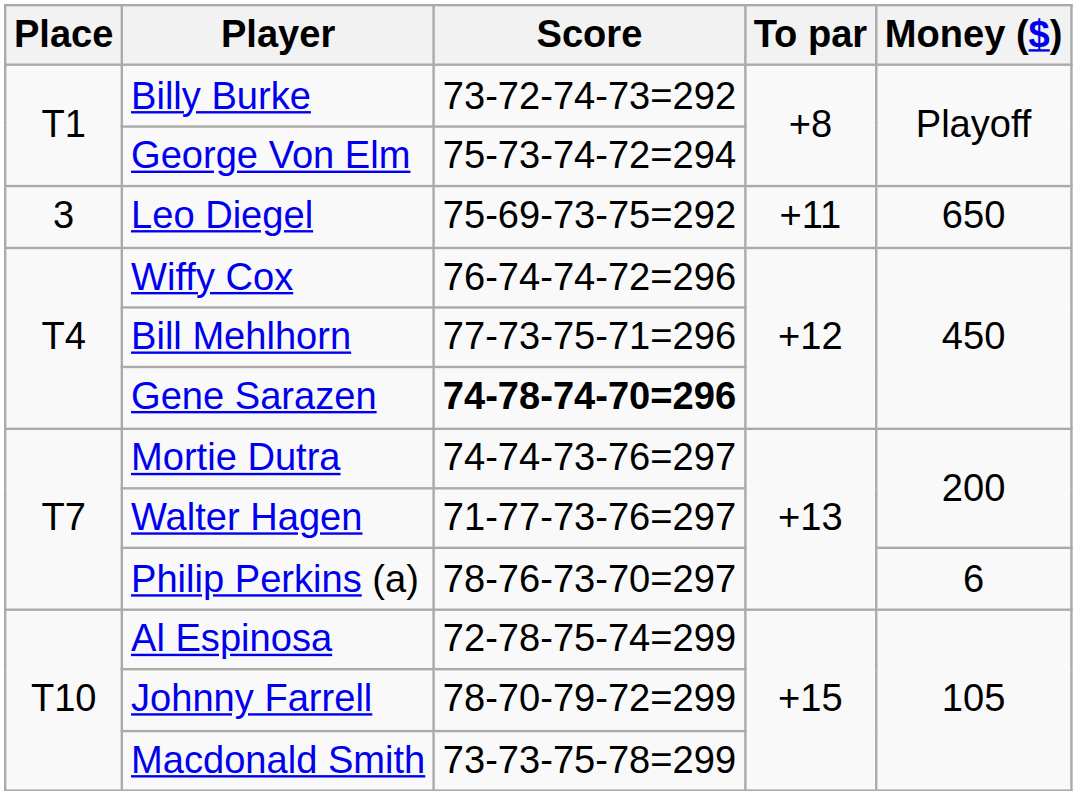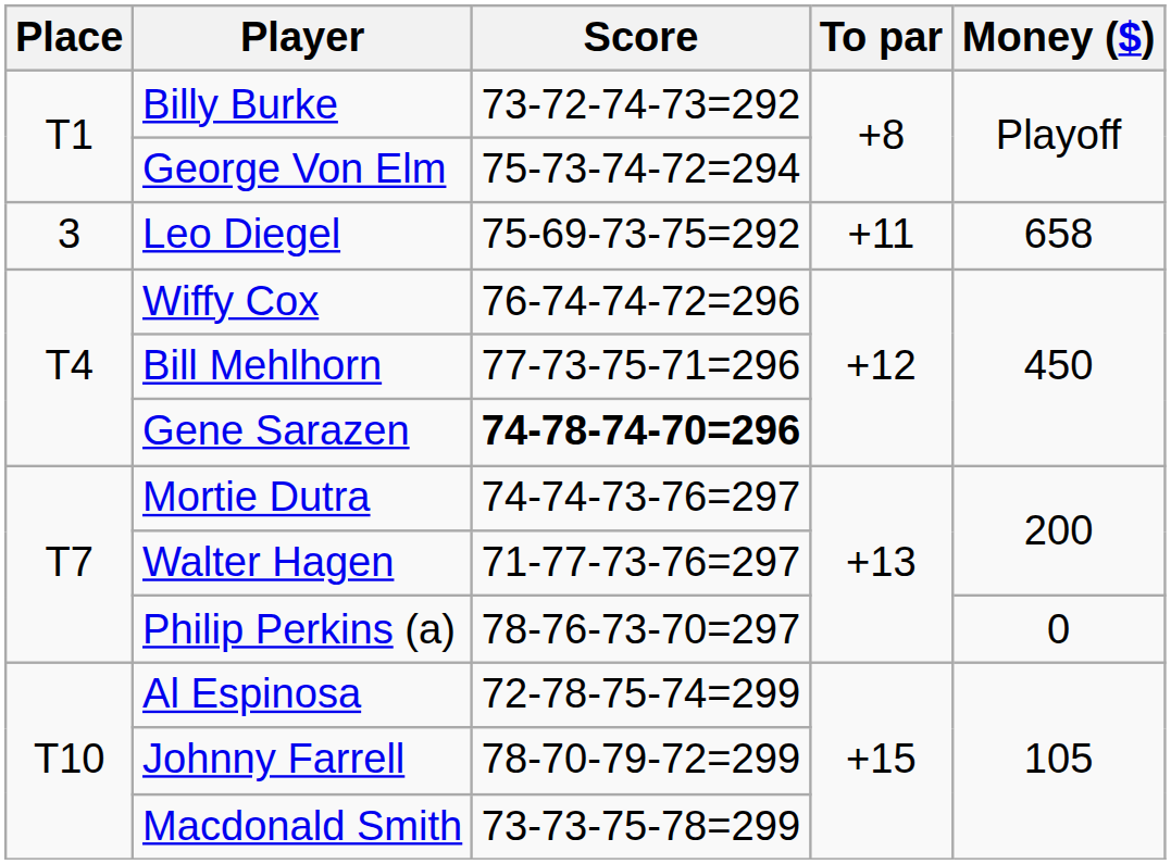 <table class=wikitable>
 <tr>
 <th>Place</th>
 <th>Player</th>
 <th>Score</th>
 <th>To par</th>
 <th>Money (<a href='#'>$</a>)</th>
 </tr>
 <tr>
 <td rowspan=2 align=center>T1</td>
 <td> <a href='#'>Billy Burke</a></td>
 <td>73-72-74-73=292</td>
 <td rowspan=2 align=center>+8</td>
 <td rowspan=2 align=center>Playoff</td>
 </tr>
 <tr>
 <td> <a href='#'>George Von Elm</a></td>
 <td>75-73-74-72=294</td>
 </tr>
 <tr>
 <td align=center>3</td>
 <td> <a href='#'>Leo Diegel</a></td>
 <td>75-69-73-75=292</td>
 <td align=center>+11</td>
-<td align=center>650</td>
+<td align=center>658</td>
 </tr>
 <tr>
 <td rowspan=3 align=center>T4</td>
 <td> <a href='#'>Wiffy Cox</a></td>
 <td>76-74-74-72=296</td>
 <td rowspan=3 align=center>+12</td>
 <td rowspan=3 align=center>450</td>
 </tr>
 <tr>
 <td> <a href='#'>Bill Mehlhorn</a></td>
 <td>77-73-75-71=296</td>
 </tr>
 <tr>
 <td> <a href='#'>Gene Sarazen</a></td>
 <td><strong>74-78-74-70=296</strong></td>
 </tr>
 <tr>
 <td rowspan=3 align=center>T7</td>
 <td> <a href='#'>Mortie Dutra</a></td>
 <td>74-74-73-76=297</td>
 <td rowspan=3 align=center>+13</td>
 <td rowspan=2 align=center>200</td>
 </tr>
 <tr>
 <td> <a href='#'>Walter Hagen</a></td>
 <td>71-77-73-76=297</td>
 </tr>
 <tr>
 <td> <a href='#'>Philip Perkins</a> (a)</td>
 <td>78-76-73-70=297</td>
-<td align=center>6</td>
+<td align=center>0</td>
 </tr>
 <tr>
 <td rowspan=3 align=center>T10</td>
 <td> <a href='#'>Al Espinosa</a></td>
 <td>72-78-75-74=299</td>
 <td rowspan=3 align=center>+15</td>
 <td rowspan=3 align=center>105</td>
 </tr>
 <tr>
 <td> <a href='#'>Johnny Farrell</a></td>
 <td>78-70-79-72=299</td>
 </tr>
 <tr>
 <td> <a href='#'>Macdonald Smith</a></td>
 <td>73-73-75-78=299</td>
 </tr>
 </table>
